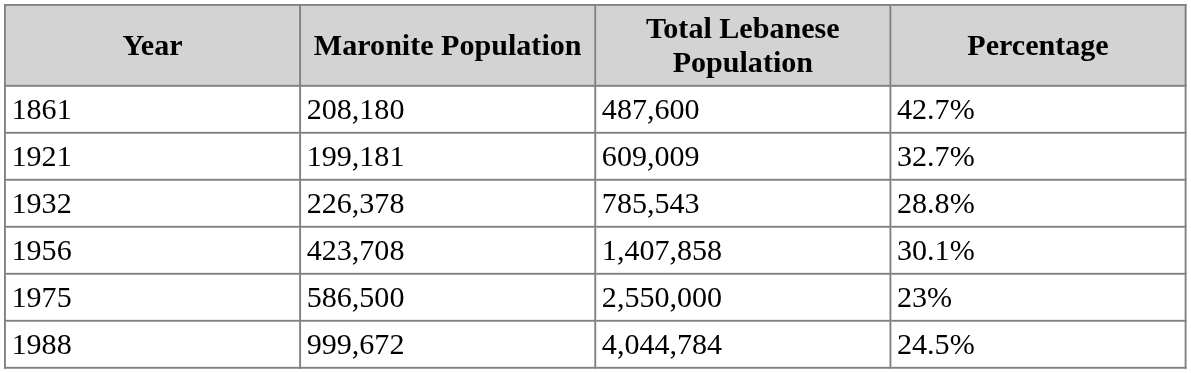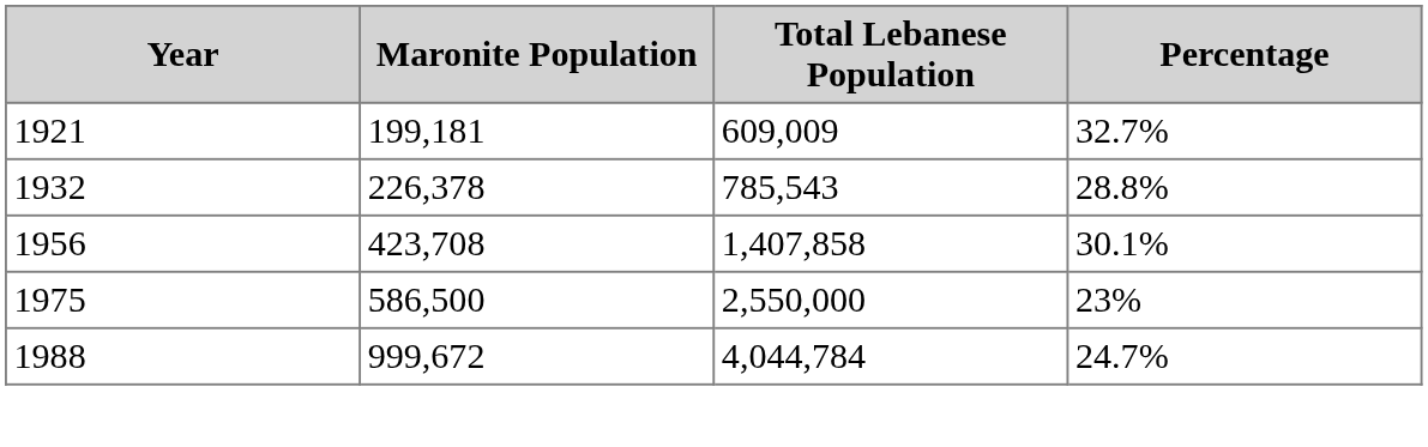 <table class="toccolours sortable" border="1" cellpadding="3" style="border-collapse:collapse">
 <tr style="background:lightgrey;">
 <th style="width:150px;">Year</th>
 <th style="width:150px;">Maronite Population</th>
 <th style="width:150px;">Total Lebanese Population</th>
 <th style="width:150px;">Percentage</th>
-</tr>
-<tr>
-<td>1861</td>
-<td>208,180</td>
-<td>487,600</td>
-<td>42.7%</td>
 </tr>
 <tr>
 <td>1921</td>
 <td>199,181</td>
 <td>609,009</td>
 <td>32.7%</td>
 </tr>
 <tr>
 <td>1932</td>
 <td>226,378</td>
 <td>785,543</td>
 <td>28.8%</td>
 </tr>
 <tr>
 <td>1956</td>
 <td>423,708</td>
 <td>1,407,858</td>
 <td>30.1%</td>
 </tr>
 <tr>
 <td>1975</td>
 <td>586,500</td>
 <td>2,550,000</td>
 <td>23%</td>
 </tr>
 <tr>
 <td>1988</td>
 <td>999,672</td>
 <td>4,044,784</td>
-<td>24.5%</td>
+<td>24.7%</td>
 </tr>
 </table>
